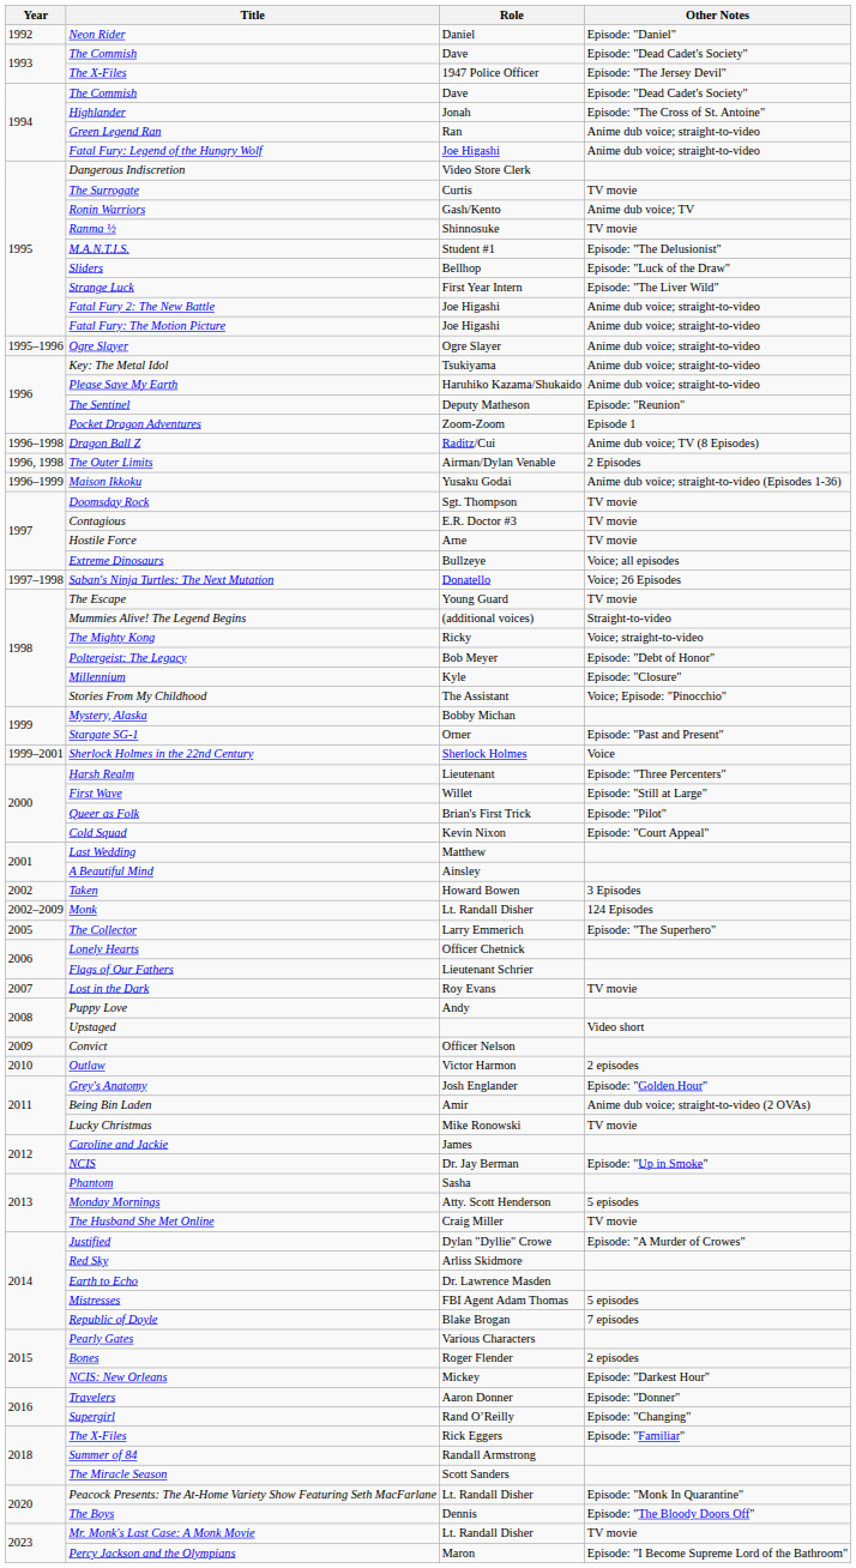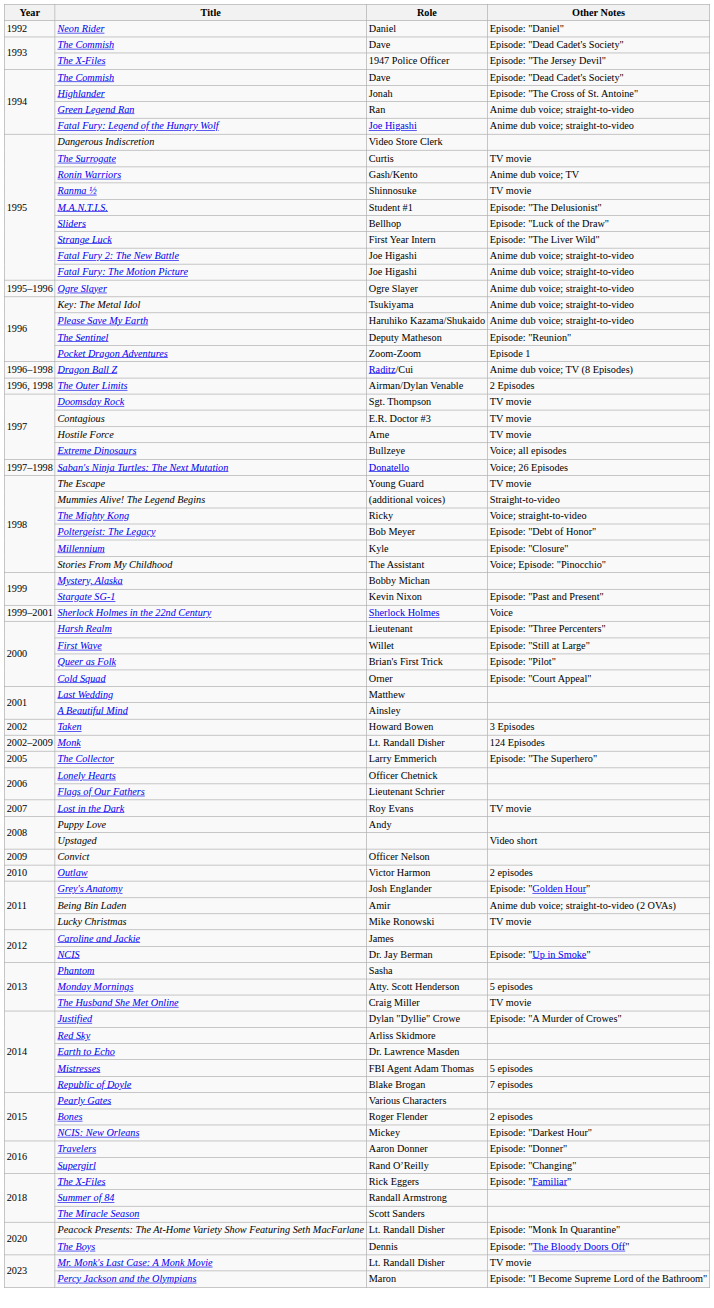 <table class="wikitable sortable">
 <tr>
 <th>Year</th>
 <th>Title</th>
 <th>Role</th>
 <th class="unsortable">Other Notes</th>
 </tr>
 <tr>
 <td>1992</td>
 <td><em><a href='#'>Neon Rider</a></em></td>
 <td>Daniel</td>
 <td>Episode: "Daniel"</td>
 </tr>
 <tr>
 <td rowspan="2">1993</td>
 <td data-sort-value="Commish, The"><em><a href='#'>The Commish</a></em></td>
 <td>Dave</td>
 <td>Episode: "Dead Cadet's Society"</td>
 </tr>
 <tr>
 <td data-sort-value="X-Files, The"><em><a href='#'>The X-Files</a></em></td>
 <td>1947 Police Officer</td>
 <td>Episode: "The Jersey Devil"</td>
 </tr>
 <tr>
 <td rowspan="4">1994</td>
 <td data-sort-value="Commish, The"><em><a href='#'>The Commish</a></em></td>
 <td>Dave</td>
 <td>Episode: "Dead Cadet's Society"</td>
 </tr>
 <tr>
 <td><em><a href='#'>Highlander</a></em></td>
 <td>Jonah</td>
 <td>Episode: "The Cross of St. Antoine"</td>
 </tr>
 <tr>
 <td><em><a href='#'>Green Legend Ran</a></em></td>
 <td>Ran</td>
 <td>Anime dub voice; straight-to-video</td>
 </tr>
 <tr>
 <td><em><a href='#'>Fatal Fury: Legend of the Hungry Wolf</a></em></td>
 <td><a href='#'>Joe Higashi</a></td>
 <td>Anime dub voice; straight-to-video</td>
 </tr>
 <tr>
 <td rowspan="9">1995</td>
 <td><em>Dangerous Indiscretion</em></td>
 <td>Video Store Clerk</td>
 <td></td>
 </tr>
 <tr>
 <td data-sort-value="Surrogate, The"><em><a href='#'>The Surrogate</a></em></td>
 <td>Curtis</td>
 <td>TV movie</td>
 </tr>
 <tr>
 <td><em><a href='#'>Ronin Warriors</a></em></td>
 <td>Gash/Kento</td>
 <td>Anime dub voice; TV</td>
 </tr>
 <tr>
 <td><em><a href='#'>Ranma ½</a></em></td>
 <td>Shinnosuke</td>
 <td>TV movie</td>
 </tr>
 <tr>
 <td><em><a href='#'>M.A.N.T.I.S.</a></em></td>
 <td>Student #1</td>
 <td>Episode: "The Delusionist"</td>
 </tr>
 <tr>
 <td><em><a href='#'>Sliders</a></em></td>
 <td>Bellhop</td>
 <td>Episode: "Luck of the Draw"</td>
 </tr>
 <tr>
 <td><em><a href='#'>Strange Luck</a></em></td>
 <td>First Year Intern</td>
 <td>Episode: "The Liver Wild"</td>
 </tr>
 <tr>
 <td><em><a href='#'>Fatal Fury 2: The New Battle</a></em></td>
 <td>Joe Higashi</td>
 <td>Anime dub voice; straight-to-video</td>
 </tr>
 <tr>
 <td><em><a href='#'>Fatal Fury: The Motion Picture</a></em></td>
 <td>Joe Higashi</td>
 <td>Anime dub voice; straight-to-video</td>
 </tr>
 <tr>
 <td>1995–1996</td>
 <td><em><a href='#'>Ogre Slayer</a></em></td>
 <td>Ogre Slayer</td>
 <td>Anime dub voice; straight-to-video</td>
 </tr>
 <tr>
 <td rowspan="4">1996</td>
 <td><em>Key: The Metal Idol</em></td>
 <td>Tsukiyama</td>
 <td>Anime dub voice; straight-to-video</td>
 </tr>
 <tr>
 <td><em><a href='#'>Please Save My Earth</a></em></td>
 <td>Haruhiko Kazama/Shukaido</td>
 <td>Anime dub voice; straight-to-video</td>
 </tr>
 <tr>
 <td data-sort-value="Sentinel, The"><em><a href='#'>The Sentinel</a></em></td>
 <td>Deputy Matheson</td>
 <td>Episode: "Reunion"</td>
 </tr>
 <tr>
 <td><em><a href='#'>Pocket Dragon Adventures</a></em></td>
 <td>Zoom-Zoom</td>
 <td>Episode 1</td>
 </tr>
 <tr>
 <td>1996–1998</td>
 <td><em><a href='#'>Dragon Ball Z</a></em></td>
 <td><a href='#'>Raditz</a>/Cui</td>
 <td>Anime dub voice; TV (8 Episodes)</td>
 </tr>
 <tr>
 <td>1996, 1998</td>
 <td data-sort-value="Outer Limits, The"><em><a href='#'>The Outer Limits</a></em></td>
 <td>Airman/Dylan Venable</td>
 <td>2 Episodes</td>
 </tr>
 <tr>
-<td>1996–1999</td>
-<td><em><a href='#'>Maison Ikkoku</a></em></td>
-<td>Yusaku Godai</td>
-<td>Anime dub voice; straight-to-video (Episodes 1-36)</td>
-</tr>
-<tr>
 <td rowspan="4">1997</td>
 <td><em><a href='#'>Doomsday Rock</a></em></td>
 <td>Sgt. Thompson</td>
 <td>TV movie</td>
 </tr>
 <tr>
 <td><em>Contagious</em></td>
 <td>E.R. Doctor #3</td>
 <td>TV movie</td>
 </tr>
 <tr>
 <td><em>Hostile Force</em></td>
 <td>Arne</td>
 <td>TV movie</td>
 </tr>
 <tr>
 <td><em><a href='#'>Extreme Dinosaurs</a></em></td>
 <td>Bullzeye</td>
 <td>Voice; all episodes</td>
 </tr>
 <tr>
 <td>1997–1998</td>
 <td><em><a href='#'>Saban's Ninja Turtles: The Next Mutation</a></em></td>
 <td><a href='#'>Donatello</a></td>
 <td>Voice; 26 Episodes</td>
 </tr>
 <tr>
 <td rowspan="6">1998</td>
 <td data-sort-value="Escape, The"><em>The Escape</em></td>
 <td>Young Guard</td>
 <td>TV movie</td>
 </tr>
 <tr>
 <td><em>Mummies Alive! The Legend Begins</em></td>
 <td>(additional voices)</td>
 <td>Straight-to-video</td>
 </tr>
 <tr>
 <td data-sort-value="Mighty Kong, The"><em><a href='#'>The Mighty Kong</a></em></td>
 <td>Ricky</td>
 <td>Voice; straight-to-video</td>
 </tr>
 <tr>
 <td><em><a href='#'>Poltergeist: The Legacy</a></em></td>
 <td>Bob Meyer</td>
 <td>Episode: "Debt of Honor"</td>
 </tr>
 <tr>
 <td><em><a href='#'>Millennium</a></em></td>
 <td>Kyle</td>
 <td>Episode: "Closure"</td>
 </tr>
 <tr>
 <td><em>Stories From My Childhood</em></td>
 <td>The Assistant</td>
 <td>Voice; Episode: "Pinocchio"</td>
 </tr>
 <tr>
 <td rowspan="2">1999</td>
 <td><em><a href='#'>Mystery, Alaska</a></em></td>
 <td>Bobby Michan</td>
 <td></td>
 </tr>
 <tr>
 <td><em><a href='#'>Stargate SG-1</a></em></td>
-<td>Orner</td>
+<td>Kevin Nixon</td>
 <td>Episode: "Past and Present"</td>
 </tr>
 <tr>
 <td>1999–2001</td>
 <td><em><a href='#'>Sherlock Holmes in the 22nd Century</a></em></td>
 <td><a href='#'>Sherlock Holmes</a></td>
 <td>Voice</td>
 </tr>
 <tr>
 <td rowspan="4">2000</td>
 <td><em><a href='#'>Harsh Realm</a></em></td>
 <td>Lieutenant</td>
 <td>Episode: "Three Percenters"</td>
 </tr>
 <tr>
 <td><em><a href='#'>First Wave</a></em></td>
 <td>Willet</td>
 <td>Episode: "Still at Large"</td>
 </tr>
 <tr>
 <td><em><a href='#'>Queer as Folk</a></em></td>
 <td>Brian's First Trick</td>
 <td>Episode: "Pilot"</td>
 </tr>
 <tr>
 <td><em><a href='#'>Cold Squad</a></em></td>
-<td>Kevin Nixon</td>
+<td>Orner</td>
 <td>Episode: "Court Appeal"</td>
 </tr>
 <tr>
 <td rowspan="2">2001</td>
 <td><em><a href='#'>Last Wedding</a></em></td>
 <td>Matthew</td>
 <td></td>
 </tr>
 <tr>
 <td data-sort-value="Beautiful Mind, A"><em><a href='#'>A Beautiful Mind</a></em></td>
 <td>Ainsley</td>
 <td></td>
 </tr>
 <tr>
 <td>2002</td>
 <td><em><a href='#'>Taken</a></em></td>
 <td>Howard Bowen</td>
 <td>3 Episodes</td>
 </tr>
 <tr>
 <td>2002–2009</td>
 <td><em><a href='#'>Monk</a></em></td>
 <td>Lt. Randall Disher</td>
 <td>124 Episodes</td>
 </tr>
 <tr>
 <td>2005</td>
 <td data-sort-value="Collector, The"><em><a href='#'>The Collector</a></em></td>
 <td>Larry Emmerich</td>
 <td>Episode: "The Superhero"</td>
 </tr>
 <tr>
 <td rowspan="2">2006</td>
 <td><em><a href='#'>Lonely Hearts</a></em></td>
 <td>Officer Chetnick</td>
 <td></td>
 </tr>
 <tr>
 <td><em><a href='#'>Flags of Our Fathers</a></em></td>
 <td>Lieutenant Schrier</td>
 <td></td>
 </tr>
 <tr>
 <td>2007</td>
 <td><em><a href='#'>Lost in the Dark</a></em></td>
 <td>Roy Evans</td>
 <td>TV movie</td>
 </tr>
 <tr>
 <td rowspan="2">2008</td>
 <td><em>Puppy Love</em></td>
 <td>Andy</td>
 <td></td>
 </tr>
 <tr>
 <td><em>Upstaged</em></td>
 <td></td>
 <td>Video short</td>
 </tr>
 <tr>
 <td>2009</td>
 <td><em>Convict</em></td>
 <td>Officer Nelson</td>
 <td></td>
 </tr>
 <tr>
 <td>2010</td>
 <td><em><a href='#'>Outlaw</a></em></td>
 <td>Victor Harmon</td>
 <td>2 episodes</td>
 </tr>
 <tr>
 <td rowspan="3">2011</td>
 <td><em><a href='#'>Grey's Anatomy</a></em></td>
 <td>Josh Englander</td>
 <td>Episode: "<a href='#'>Golden Hour</a>"</td>
 </tr>
 <tr>
 <td><em>Being Bin Laden</em></td>
 <td>Amir</td>
 <td>Anime dub voice; straight-to-video (2 OVAs)</td>
 </tr>
 <tr>
 <td><em>Lucky Christmas</em></td>
 <td>Mike Ronowski</td>
 <td>TV movie</td>
 </tr>
 <tr>
 <td rowspan=2>2012</td>
 <td><em><a href='#'>Caroline and Jackie</a></em></td>
 <td>James</td>
 <td></td>
 </tr>
 <tr>
 <td><em><a href='#'>NCIS</a></em></td>
 <td>Dr. Jay Berman</td>
 <td>Episode: "<a href='#'>Up in Smoke</a>"</td>
 </tr>
 <tr>
 <td rowspan=3>2013</td>
 <td><em><a href='#'>Phantom</a></em></td>
 <td>Sasha</td>
 <td></td>
 </tr>
 <tr>
 <td><em><a href='#'>Monday Mornings</a></em></td>
 <td>Atty. Scott Henderson</td>
 <td>5 episodes</td>
 </tr>
 <tr>
 <td data-sort-value="Husband She Met Online, The"><em><a href='#'>The Husband She Met Online</a></em></td>
 <td>Craig Miller</td>
 <td>TV movie</td>
 </tr>
 <tr>
 <td rowspan=5>2014</td>
 <td><em><a href='#'>Justified</a></em></td>
 <td>Dylan "Dyllie" Crowe</td>
 <td>Episode: "A Murder of Crowes"</td>
 </tr>
 <tr>
 <td><em><a href='#'>Red Sky</a></em></td>
 <td>Arliss Skidmore</td>
 <td></td>
 </tr>
 <tr>
 <td><em><a href='#'>Earth to Echo</a></em></td>
 <td>Dr. Lawrence Masden</td>
 <td></td>
 </tr>
 <tr>
 <td><em><a href='#'>Mistresses</a></em></td>
 <td>FBI Agent Adam Thomas</td>
 <td>5 episodes</td>
 </tr>
 <tr>
 <td><em><a href='#'>Republic of Doyle</a></em></td>
 <td>Blake Brogan</td>
 <td>7 episodes</td>
 </tr>
 <tr>
 <td rowspan=3>2015</td>
 <td><em><a href='#'>Pearly Gates</a></em></td>
 <td>Various Characters</td>
 <td></td>
 </tr>
 <tr>
 <td><em><a href='#'>Bones</a></em></td>
 <td>Roger Flender</td>
 <td>2 episodes</td>
 </tr>
 <tr>
 <td><em><a href='#'>NCIS: New Orleans</a></em></td>
 <td>Mickey</td>
 <td>Episode: "Darkest Hour"</td>
 </tr>
 <tr>
 <td rowspan=2>2016</td>
 <td><em><a href='#'>Travelers</a></em></td>
 <td>Aaron Donner</td>
 <td>Episode: "Donner"</td>
 </tr>
 <tr>
 <td><em><a href='#'>Supergirl</a></em></td>
 <td>Rand O’Reilly</td>
 <td>Episode: "Changing"</td>
 </tr>
 <tr>
 <td rowspan=3>2018</td>
 <td data-sort-value="X-Files, The"><em><a href='#'>The X-Files</a></em></td>
 <td>Rick Eggers</td>
 <td>Episode: "<a href='#'>Familiar</a>"</td>
 </tr>
 <tr>
 <td><em><a href='#'>Summer of 84</a></em></td>
 <td>Randall Armstrong</td>
 <td></td>
 </tr>
 <tr>
 <td data-sort-value="Miracle Season, The"><em><a href='#'>The Miracle Season</a></em></td>
 <td>Scott Sanders</td>
 <td></td>
 </tr>
 <tr>
 <td rowspan=2>2020</td>
 <td><em>Peacock Presents: The At-Home Variety Show Featuring Seth MacFarlane</em></td>
 <td>Lt. Randall Disher</td>
 <td>Episode: "Monk In Quarantine"</td>
 </tr>
 <tr>
 <td data-sort-value="Boys, The"><em><a href='#'>The Boys</a></em></td>
 <td>Dennis</td>
 <td>Episode: "<a href='#'>The Bloody Doors Off</a>"</td>
 </tr>
 <tr>
 <td rowspan=2>2023</td>
 <td><em><a href='#'>Mr. Monk's Last Case: A Monk Movie</a></em></td>
 <td>Lt. Randall Disher</td>
 <td>TV movie</td>
 </tr>
 <tr>
 <td data-sort-value="Percy Jackson and the Olympians"><em><a href='#'>Percy Jackson and the Olympians</a></em></td>
 <td>Maron</td>
 <td>Episode: "I Become Supreme Lord of the Bathroom"</td>
 </tr>
 </table>
